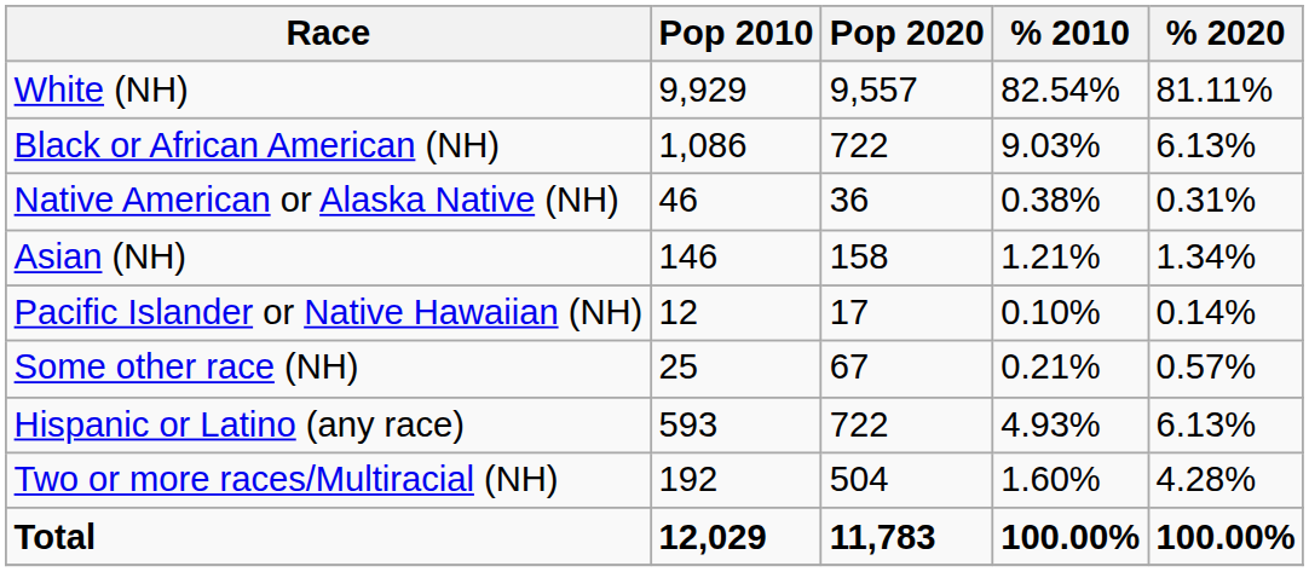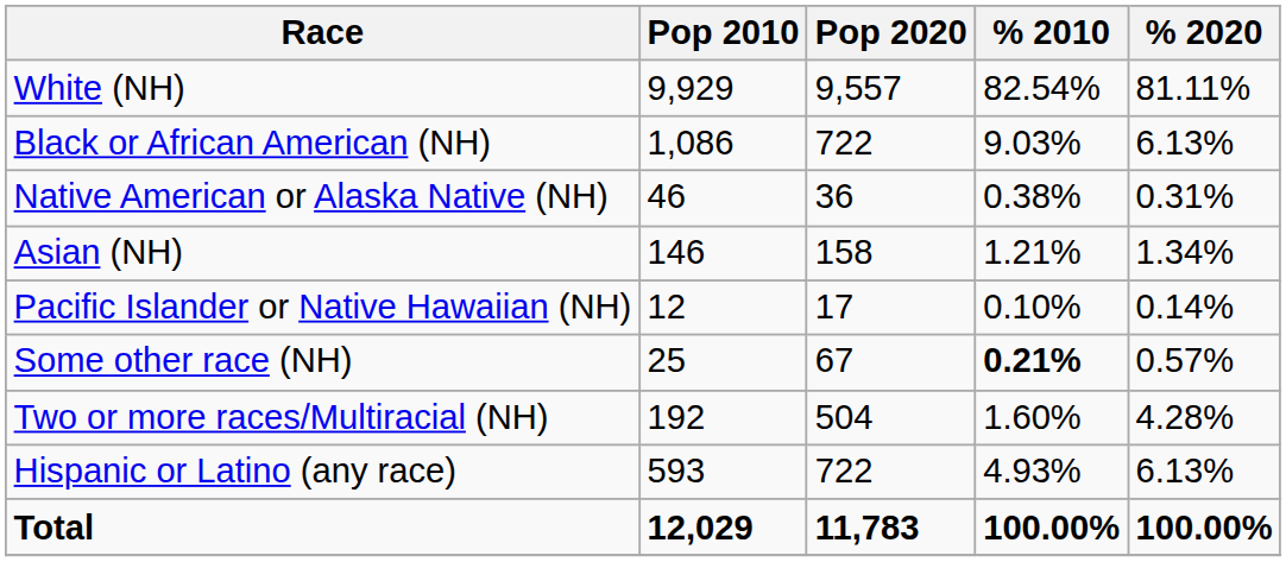 <table class="wikitable">
 <tr>
 <th>Race</th>
 <th>Pop 2010</th>
 <th>Pop 2020</th>
 <th>% 2010</th>
 <th>% 2020</th>
 </tr>
 <tr>
 <td><a href='#'>White</a> (NH)</td>
 <td>9,929</td>
 <td>9,557</td>
 <td>82.54%</td>
 <td>81.11%</td>
 </tr>
 <tr>
 <td><a href='#'>Black or African American</a> (NH)</td>
 <td>1,086</td>
 <td>722</td>
 <td>9.03%</td>
 <td>6.13%</td>
 </tr>
 <tr>
 <td><a href='#'>Native American</a> or <a href='#'>Alaska Native</a> (NH)</td>
 <td>46</td>
 <td>36</td>
 <td>0.38%</td>
 <td>0.31%</td>
 </tr>
 <tr>
 <td><a href='#'>Asian</a> (NH)</td>
 <td>146</td>
 <td>158</td>
 <td>1.21%</td>
 <td>1.34%</td>
 </tr>
 <tr>
 <td><a href='#'>Pacific Islander</a> or <a href='#'>Native Hawaiian</a> (NH)</td>
 <td>12</td>
 <td>17</td>
 <td>0.10%</td>
 <td>0.14%</td>
 </tr>
 <tr>
 <td><a href='#'>Some other race</a> (NH)</td>
 <td>25</td>
 <td>67</td>
-<td>0.21%</td>
+<td><strong>0.21%</strong></td>
 <td>0.57%</td>
+</tr>
+<tr>
+<td><a href='#'>Two or more races/Multiracial</a> (NH)</td>
+<td>192</td>
+<td>504</td>
+<td>1.60%</td>
+<td>4.28%</td>
 </tr>
 <tr>
 <td><a href='#'>Hispanic or Latino</a> (any race)</td>
 <td>593</td>
 <td>722</td>
 <td>4.93%</td>
 <td>6.13%</td>
-</tr>
-<tr>
-<td><a href='#'>Two or more races/Multiracial</a> (NH)</td>
-<td>192</td>
-<td>504</td>
-<td>1.60%</td>
-<td>4.28%</td>
 </tr>
 <tr>
 <td><strong>Total</strong></td>
 <td><strong>12,029</strong></td>
 <td><strong>11,783</strong></td>
 <td><strong>100.00%</strong></td>
 <td><strong>100.00%</strong></td>
 </tr>
 <tr>
 </tr>
 </table>
